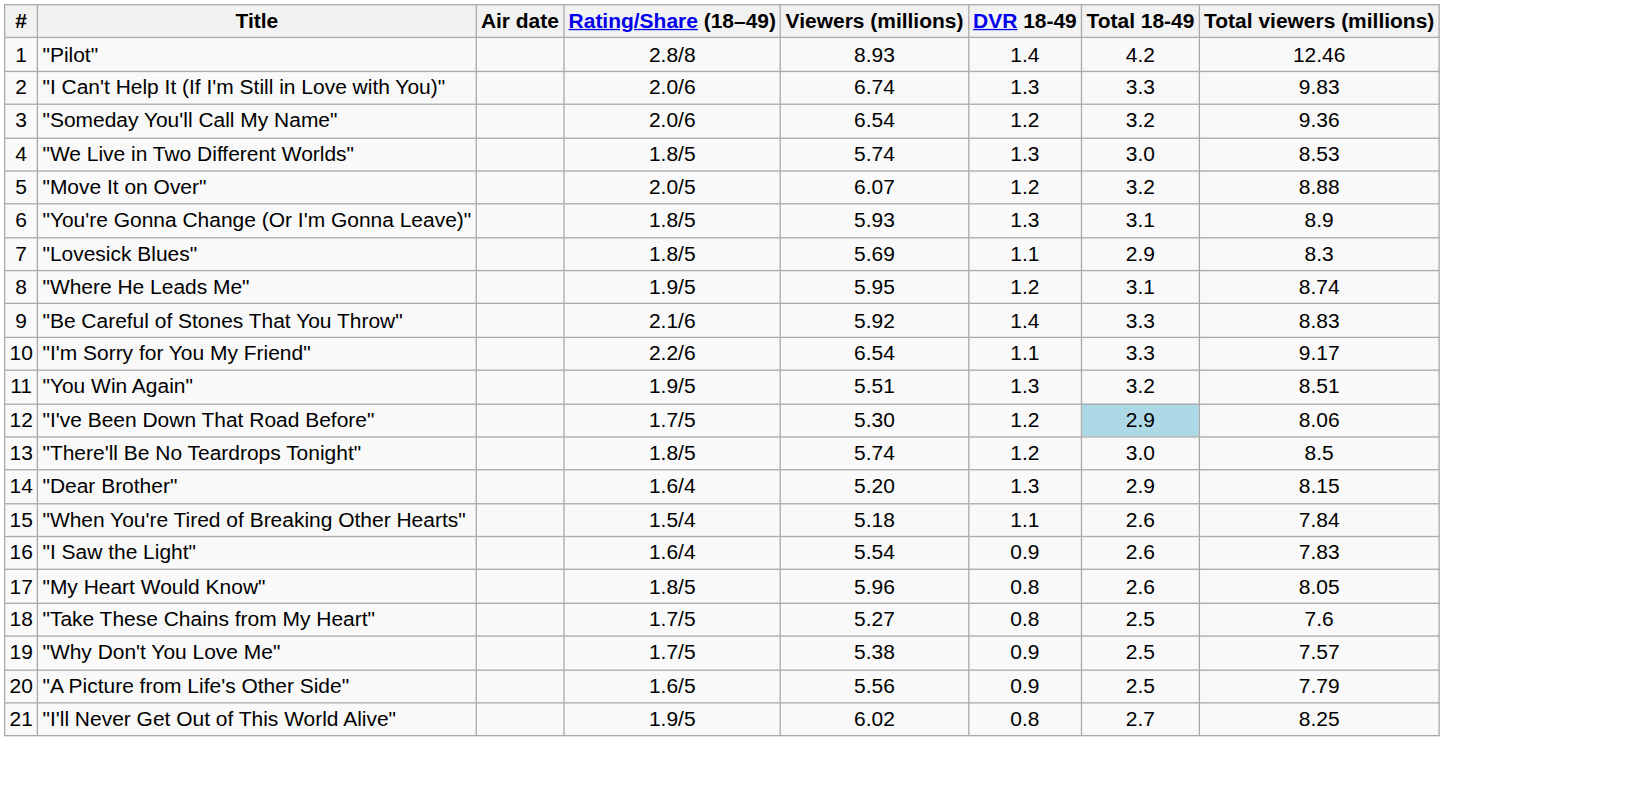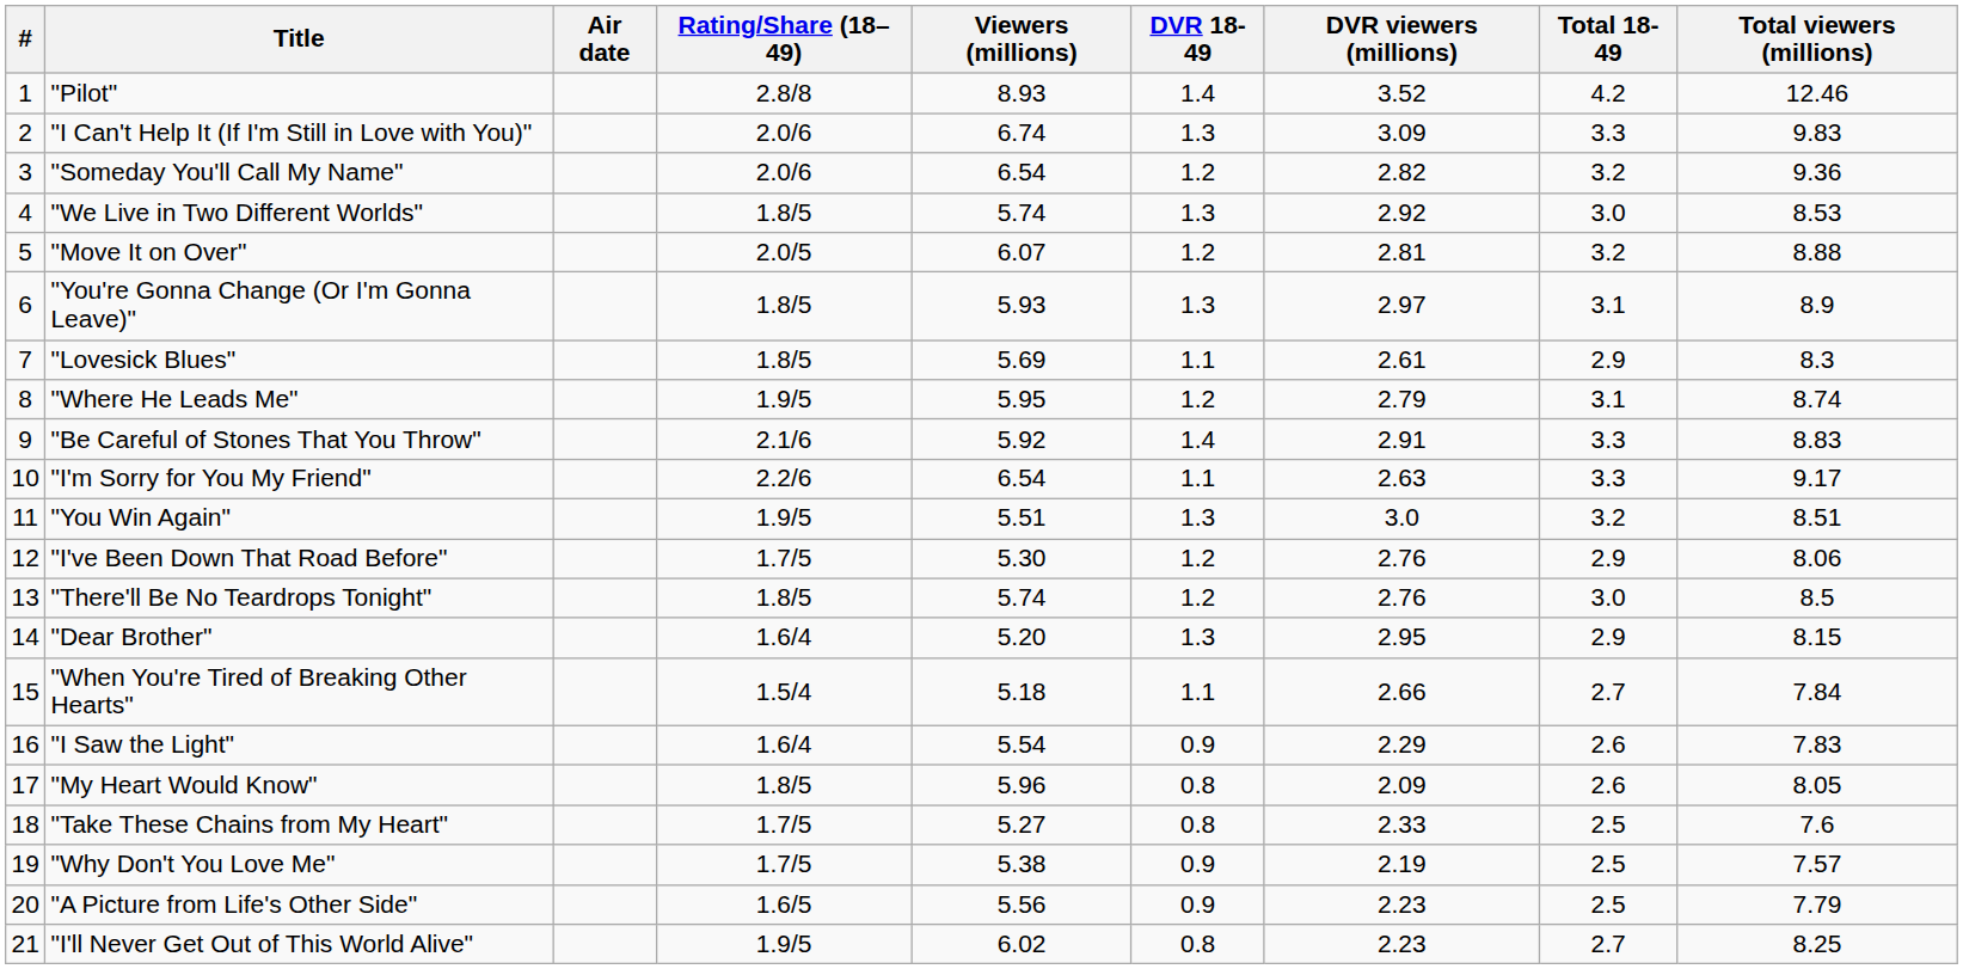 <table class="wikitable sortable">
 <tr>
 <th>#</th>
 <th>Title</th>
 <th>Air date</th>
 <th><a href='#'>Rating/Share</a> (18–49)</th>
 <th>Viewers (millions)</th>
 <th><a href='#'>DVR</a> 18-49</th>
+<th>DVR viewers (millions)</th>
 <th>Total 18-49</th>
 <th>Total viewers (millions)</th>
 </tr>
 <tr>
 <td style="text-align:center">1</td>
 <td>"Pilot"</td>
 <td></td>
 <td style="text-align:center">2.8/8</td>
 <td style="text-align:center">8.93</td>
 <td style="text-align:center">1.4</td>
+<td style="text-align:center">3.52</td>
 <td style="text-align:center">4.2</td>
 <td style="text-align:center">12.46</td>
 </tr>
 <tr>
 <td style="text-align:center">2</td>
 <td>"I Can't Help It (If I'm Still in Love with You)"</td>
 <td></td>
 <td style="text-align:center">2.0/6</td>
 <td style="text-align:center">6.74</td>
 <td style="text-align:center">1.3</td>
+<td style="text-align:center">3.09</td>
 <td style="text-align:center">3.3</td>
 <td style="text-align:center">9.83</td>
 </tr>
 <tr>
 <td style="text-align:center">3</td>
 <td>"Someday You'll Call My Name"</td>
 <td></td>
 <td style="text-align:center">2.0/6</td>
 <td style="text-align:center">6.54</td>
 <td style="text-align:center">1.2</td>
+<td style="text-align:center">2.82</td>
 <td style="text-align:center">3.2</td>
 <td style="text-align:center">9.36</td>
 </tr>
 <tr>
 <td style="text-align:center">4</td>
 <td>"We Live in Two Different Worlds"</td>
 <td></td>
 <td style="text-align:center">1.8/5</td>
 <td style="text-align:center">5.74</td>
 <td style="text-align:center">1.3</td>
+<td style="text-align:center">2.92</td>
 <td style="text-align:center">3.0</td>
 <td style="text-align:center">8.53</td>
 </tr>
 <tr>
 <td style="text-align:center">5</td>
 <td>"Move It on Over"</td>
 <td></td>
 <td style="text-align:center">2.0/5</td>
 <td style="text-align:center">6.07</td>
 <td style="text-align:center">1.2</td>
+<td style="text-align:center">2.81</td>
 <td style="text-align:center">3.2</td>
 <td style="text-align:center">8.88</td>
 </tr>
 <tr>
 <td style="text-align:center">6</td>
 <td>"You're Gonna Change (Or I'm Gonna Leave)"</td>
 <td></td>
 <td style="text-align:center">1.8/5</td>
 <td style="text-align:center">5.93</td>
 <td style="text-align:center">1.3</td>
+<td style="text-align:center">2.97</td>
 <td style="text-align:center">3.1</td>
 <td style="text-align:center">8.9</td>
 </tr>
 <tr>
 <td style="text-align:center">7</td>
 <td>"Lovesick Blues"</td>
 <td></td>
 <td style="text-align:center">1.8/5</td>
 <td style="text-align:center">5.69</td>
 <td style="text-align:center">1.1</td>
+<td style="text-align:center">2.61</td>
 <td style="text-align:center">2.9</td>
 <td style="text-align:center">8.3</td>
 </tr>
 <tr>
 <td style="text-align:center">8</td>
 <td>"Where He Leads Me"</td>
 <td></td>
 <td style="text-align:center">1.9/5</td>
 <td style="text-align:center">5.95</td>
 <td style="text-align:center">1.2</td>
+<td style="text-align:center">2.79</td>
 <td style="text-align:center">3.1</td>
 <td style="text-align:center">8.74</td>
 </tr>
 <tr>
 <td style="text-align:center">9</td>
 <td>"Be Careful of Stones That You Throw"</td>
 <td></td>
 <td style="text-align:center">2.1/6</td>
 <td style="text-align:center">5.92</td>
 <td style="text-align:center">1.4</td>
+<td style="text-align:center">2.91</td>
 <td style="text-align:center">3.3</td>
 <td style="text-align:center">8.83</td>
 </tr>
 <tr>
 <td style="text-align:center">10</td>
 <td>"I'm Sorry for You My Friend"</td>
 <td></td>
 <td style="text-align:center">2.2/6</td>
 <td style="text-align:center">6.54</td>
 <td style="text-align:center">1.1</td>
+<td style="text-align:center">2.63</td>
 <td style="text-align:center">3.3</td>
 <td style="text-align:center">9.17</td>
 </tr>
 <tr>
 <td style="text-align:center">11</td>
 <td>"You Win Again"</td>
 <td></td>
 <td style="text-align:center">1.9/5</td>
 <td style="text-align:center">5.51</td>
 <td style="text-align:center">1.3</td>
+<td style="text-align:center">3.0</td>
 <td style="text-align:center">3.2</td>
 <td style="text-align:center">8.51</td>
 </tr>
 <tr>
 <td style="text-align:center">12</td>
 <td>"I've Been Down That Road Before"</td>
 <td></td>
 <td style="text-align:center">1.7/5</td>
 <td style="text-align:center">5.30</td>
 <td style="text-align:center">1.2</td>
-<td style="background: lightblue; text-align:center">2.9</td>
+<td style="text-align:center">2.76</td>
+<td style="text-align:center">2.9</td>
 <td style="text-align:center">8.06</td>
 </tr>
 <tr>
 <td style="text-align:center">13</td>
 <td>"There'll Be No Teardrops Tonight"</td>
 <td></td>
 <td style="text-align:center">1.8/5</td>
 <td style="text-align:center">5.74</td>
 <td style="text-align:center">1.2</td>
+<td style="text-align:center">2.76</td>
 <td style="text-align:center">3.0</td>
 <td style="text-align:center">8.5</td>
 </tr>
 <tr>
 <td style="text-align:center">14</td>
 <td>"Dear Brother"</td>
 <td></td>
 <td style="text-align:center">1.6/4</td>
 <td style="text-align:center">5.20</td>
 <td style="text-align:center">1.3</td>
+<td style="text-align:center">2.95</td>
 <td style="text-align:center">2.9</td>
 <td style="text-align:center">8.15</td>
 </tr>
 <tr>
 <td style="text-align:center">15</td>
 <td>"When You're Tired of Breaking Other Hearts"</td>
 <td></td>
 <td style="text-align:center">1.5/4</td>
 <td style="text-align:center">5.18</td>
 <td style="text-align:center">1.1</td>
-<td style="text-align:center">2.6</td>
+<td style="text-align:center">2.66</td>
+<td style="text-align:center">2.7</td>
 <td style="text-align:center">7.84</td>
 </tr>
 <tr>
 <td style="text-align:center">16</td>
 <td>"I Saw the Light"</td>
 <td></td>
 <td style="text-align:center">1.6/4</td>
 <td style="text-align:center">5.54</td>
 <td style="text-align:center">0.9</td>
+<td style="text-align:center">2.29</td>
 <td style="text-align:center">2.6</td>
 <td style="text-align:center">7.83</td>
 </tr>
 <tr>
 <td style="text-align:center">17</td>
 <td>"My Heart Would Know"</td>
 <td></td>
 <td style="text-align:center">1.8/5</td>
 <td style="text-align:center">5.96</td>
 <td style="text-align:center">0.8</td>
+<td style="text-align:center">2.09</td>
 <td style="text-align:center">2.6</td>
 <td style="text-align:center">8.05</td>
 </tr>
 <tr>
 <td style="text-align:center">18</td>
 <td>"Take These Chains from My Heart"</td>
 <td></td>
 <td style="text-align:center">1.7/5</td>
 <td style="text-align:center">5.27</td>
 <td style="text-align:center">0.8</td>
+<td style="text-align:center">2.33</td>
 <td style="text-align:center">2.5</td>
 <td style="text-align:center">7.6</td>
 </tr>
 <tr>
 <td style="text-align:center">19</td>
 <td>"Why Don't You Love Me"</td>
 <td></td>
 <td style="text-align:center">1.7/5</td>
 <td style="text-align:center">5.38</td>
 <td style="text-align:center">0.9</td>
+<td style="text-align:center">2.19</td>
 <td style="text-align:center">2.5</td>
 <td style="text-align:center">7.57</td>
 </tr>
 <tr>
 <td style="text-align:center">20</td>
 <td>"A Picture from Life's Other Side"</td>
 <td></td>
 <td style="text-align:center">1.6/5</td>
 <td style="text-align:center">5.56</td>
 <td style="text-align:center">0.9</td>
+<td style="text-align:center">2.23</td>
 <td style="text-align:center">2.5</td>
 <td style="text-align:center">7.79</td>
 </tr>
 <tr>
 <td style="text-align:center">21</td>
 <td>"I'll Never Get Out of This World Alive"</td>
 <td></td>
 <td style="text-align:center">1.9/5</td>
 <td style="text-align:center">6.02</td>
 <td style="text-align:center">0.8</td>
+<td style="text-align:center">2.23</td>
 <td style="text-align:center">2.7</td>
 <td style="text-align:center">8.25</td>
 </tr>
 </table>
